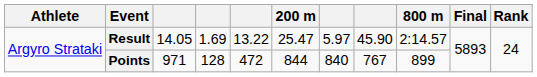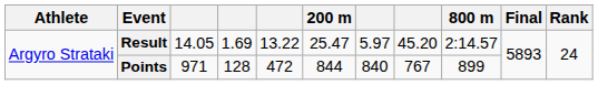 <table class="wikitable" style="font-size:90%">
 <tr>
 <th>Athlete</th>
 <th>Event</th>
 <th></th>
 <th></th>
 <th></th>
 <th>200 m</th>
 <th></th>
 <th></th>
 <th>800 m</th>
 <th>Final</th>
 <th>Rank</th>
 </tr>
 <tr align=center>
 <td rowspan=2 align=left><a href='#'>Argyro Strataki</a></td>
 <th style="font-size:95%">Result</th>
 <td>14.05</td>
 <td>1.69</td>
 <td>13.22</td>
 <td>25.47</td>
 <td>5.97</td>
-<td>45.90</td>
+<td>45.20</td>
 <td>2:14.57</td>
 <td rowspan=2>5893</td>
 <td rowspan=2>24</td>
 </tr>
 <tr align=center>
 <th style="font-size:95%">Points</th>
 <td>971</td>
 <td>128</td>
 <td>472</td>
 <td>844</td>
 <td>840</td>
 <td>767</td>
 <td>899</td>
 </tr>
 </table>
